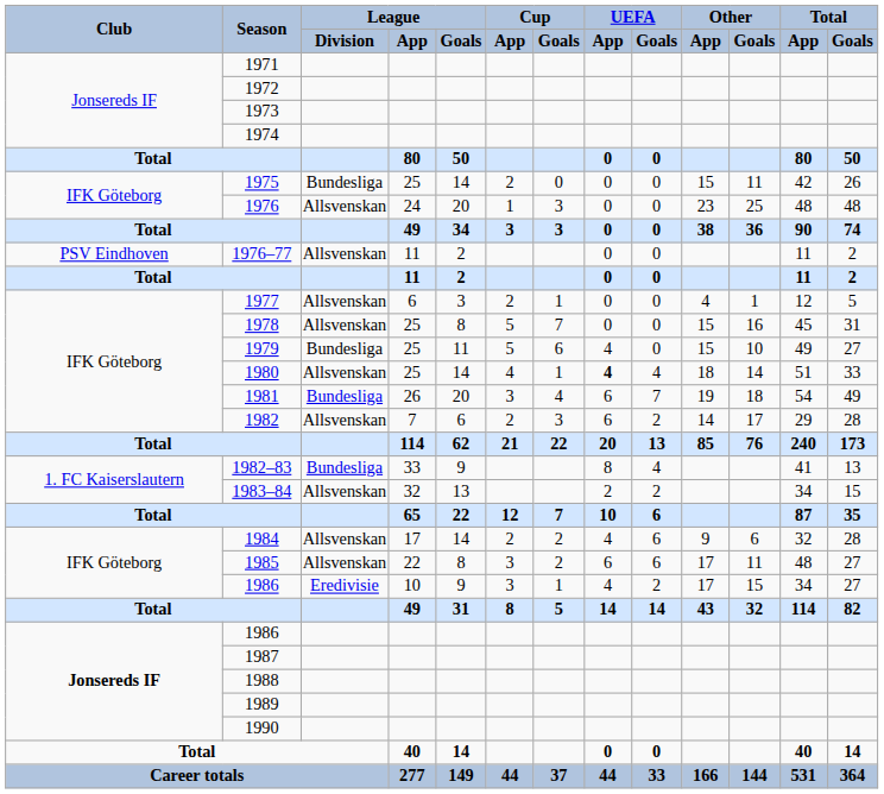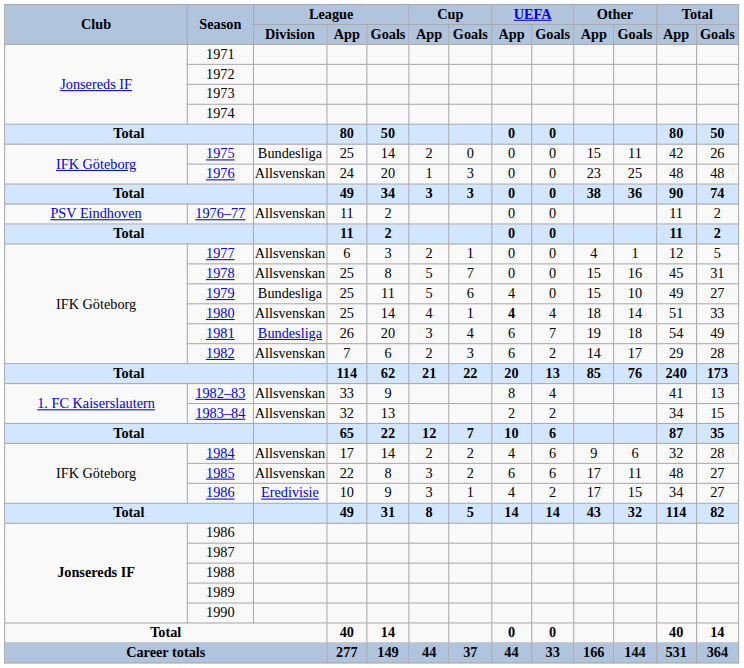 <table border="1" align="center" cellpadding="1" cellspacing="1" width="700px" style="background: #f9f9f9; font-size: 85%; border: 1px #aaaaaa solid; border-collapse: collapse; clear:center">
 <tr style="background:#b0c4de">
 <th rowspan="2" width="30%">Club</th>
 <th rowspan="2" width="10%">Season</th>
 <th colspan="3">League</th>
 <th colspan="2">Cup</th>
 <th colspan="2"><a href='#'>UEFA</a></th>
 <th colspan="2">Other</th>
 <th colspan="2">Total</th>
 </tr>
 <tr style="background: #b0c4de">
 <th>Division</th>
 <th width="6%">App</th>
 <th width="6%">Goals</th>
 <th width="6%">App</th>
 <th width="6%">Goals</th>
 <th width="6%">App</th>
 <th width="6%">Goals</th>
 <th width="6%">App</th>
 <th width="6%">Goals</th>
 <th width="6%">App</th>
 <th width="6%">Goals</th>
 </tr>
 <tr align="center">
 <td rowspan="4" align="center" valign="center"><a href='#'>Jonsereds IF</a></td>
 <td align="center">1971</td>
 <td></td>
 <td></td>
 <td></td>
 <td></td>
 <td></td>
 <td></td>
 <td></td>
 <td></td>
 <td></td>
 <td></td>
 <td></td>
 </tr>
 <tr>
 <td align="center">1972</td>
 <td></td>
 <td></td>
 <td></td>
 <td></td>
 <td></td>
 <td></td>
 <td></td>
 <td></td>
 <td></td>
 <td></td>
 <td></td>
 </tr>
 <tr>
 <td align="center">1973</td>
 <td></td>
 <td></td>
 <td></td>
 <td></td>
 <td></td>
 <td></td>
 <td></td>
 <td></td>
 <td></td>
 <td></td>
 <td></td>
 </tr>
 <tr>
 <td align="center">1974</td>
 <td></td>
 <td></td>
 <td></td>
 <td></td>
 <td></td>
 <td></td>
 <td></td>
 <td></td>
 <td></td>
 <td></td>
 <td></td>
 </tr>
 <tr style="background: #d2e6ff">
 <th colspan="2">Total</th>
 <th></th>
 <th>80</th>
 <th>50</th>
 <th></th>
 <th></th>
 <th>0</th>
 <th>0</th>
 <th></th>
 <th></th>
 <th>80</th>
 <th>50</th>
 </tr>
 <tr align="center">
 <td rowspan="2" align="center" valign="center"><a href='#'>IFK Göteborg</a></td>
 <td><a href='#'>1975</a></td>
 <td>Bundesliga</td>
 <td>25</td>
 <td>14</td>
 <td>2</td>
 <td>0</td>
 <td>0</td>
 <td>0</td>
 <td>15</td>
 <td>11</td>
 <td>42</td>
 <td>26</td>
 </tr>
 <tr align="center">
 <td><a href='#'>1976</a></td>
 <td>Allsvenskan</td>
 <td>24</td>
 <td>20</td>
 <td>1</td>
 <td>3</td>
 <td>0</td>
 <td>0</td>
 <td>23</td>
 <td>25</td>
 <td>48</td>
 <td>48</td>
 </tr>
 <tr style="background: #d2e6ff">
 <th colspan="2">Total</th>
 <th></th>
 <th>49</th>
 <th>34</th>
 <th>3</th>
 <th>3</th>
 <th>0</th>
 <th>0</th>
 <th>38</th>
 <th>36</th>
 <th>90</th>
 <th>74</th>
 </tr>
 <tr align="center">
 <td rowspan="1" align="center" valign="center"><a href='#'>PSV Eindhoven</a></td>
 <td><a href='#'>1976–77</a></td>
 <td>Allsvenskan</td>
 <td>11</td>
 <td>2</td>
 <td></td>
 <td></td>
 <td>0</td>
 <td>0</td>
 <td></td>
 <td></td>
 <td>11</td>
 <td>2</td>
 </tr>
 <tr style="background: #d2e6ff">
 <th colspan="2">Total</th>
 <th></th>
 <th>11</th>
 <th>2</th>
 <th></th>
 <th></th>
 <th>0</th>
 <th>0</th>
 <th></th>
 <th></th>
 <th>11</th>
 <th>2</th>
 </tr>
 <tr align="center">
 <td rowspan="6" align="center" valign="center">IFK Göteborg</td>
 <td><a href='#'>1977</a></td>
 <td>Allsvenskan</td>
 <td>6</td>
 <td>3</td>
 <td>2</td>
 <td>1</td>
 <td>0</td>
 <td>0</td>
 <td>4</td>
 <td>1</td>
 <td>12</td>
 <td>5</td>
 </tr>
 <tr align="center">
 <td><a href='#'>1978</a></td>
 <td>Allsvenskan</td>
 <td>25</td>
 <td>8</td>
 <td>5</td>
 <td>7</td>
 <td>0</td>
 <td>0</td>
 <td>15</td>
 <td>16</td>
 <td>45</td>
 <td>31</td>
 </tr>
 <tr align="center">
 <td><a href='#'>1979</a></td>
 <td>Bundesliga</td>
 <td>25</td>
 <td>11</td>
 <td>5</td>
 <td>6</td>
 <td>4</td>
 <td>0</td>
 <td>15</td>
 <td>10</td>
 <td>49</td>
 <td>27</td>
 </tr>
 <tr align="center">
 <td><a href='#'>1980</a></td>
 <td>Allsvenskan</td>
 <td>25</td>
 <td>14</td>
 <td>4</td>
 <td>1</td>
 <td><strong>4</strong></td>
 <td>4</td>
 <td>18</td>
 <td>14</td>
 <td>51</td>
 <td>33</td>
 </tr>
 <tr align="center">
 <td><a href='#'>1981</a></td>
 <td><a href='#'>Bundesliga</a></td>
 <td>26</td>
 <td>20</td>
 <td>3</td>
 <td>4</td>
 <td>6</td>
 <td>7</td>
 <td>19</td>
 <td>18</td>
 <td>54</td>
 <td>49</td>
 </tr>
 <tr align="center">
 <td><a href='#'>1982</a></td>
 <td>Allsvenskan</td>
 <td>7</td>
 <td>6</td>
 <td>2</td>
 <td>3</td>
 <td>6</td>
 <td>2</td>
 <td>14</td>
 <td>17</td>
 <td>29</td>
 <td>28</td>
 </tr>
 <tr style="background: #d2e6ff">
 <th colspan="2">Total</th>
 <th></th>
 <th>114</th>
 <th>62</th>
 <th>21</th>
 <th>22</th>
 <th>20</th>
 <th>13</th>
 <th>85</th>
 <th>76</th>
 <th>240</th>
 <th>173</th>
 </tr>
 <tr align="center">
 <td rowspan="2" align="center" valign="center"><a href='#'>1. FC Kaiserslautern</a></td>
 <td><a href='#'>1982–83</a></td>
-<td><a href='#'>Bundesliga</a></td>
+<td>Allsvenskan</td>
 <td>33</td>
 <td>9</td>
 <td></td>
 <td></td>
 <td>8</td>
 <td>4</td>
 <td></td>
 <td></td>
 <td>41</td>
 <td>13</td>
 </tr>
 <tr align="center">
 <td><a href='#'>1983–84</a></td>
 <td>Allsvenskan</td>
 <td>32</td>
 <td>13</td>
 <td></td>
 <td></td>
 <td>2</td>
 <td>2</td>
 <td></td>
 <td></td>
 <td>34</td>
 <td>15</td>
 </tr>
 <tr style="background: #d2e6ff">
 <th colspan="2">Total</th>
 <th></th>
 <th>65</th>
 <th>22</th>
 <th>12</th>
 <th>7</th>
 <th>10</th>
 <th>6</th>
 <th></th>
 <th></th>
 <th>87</th>
 <th>35</th>
 </tr>
 <tr align="center">
 <td rowspan="3" align="center" valign="center">IFK Göteborg</td>
 <td><a href='#'>1984</a></td>
 <td>Allsvenskan</td>
 <td>17</td>
 <td>14</td>
 <td>2</td>
 <td>2</td>
 <td>4</td>
 <td>6</td>
 <td>9</td>
 <td>6</td>
 <td>32</td>
 <td>28</td>
 </tr>
 <tr align="center">
 <td><a href='#'>1985</a></td>
 <td>Allsvenskan</td>
 <td>22</td>
 <td>8</td>
 <td>3</td>
 <td>2</td>
 <td>6</td>
 <td>6</td>
 <td>17</td>
 <td>11</td>
 <td>48</td>
 <td>27</td>
 </tr>
 <tr align="center">
 <td><a href='#'>1986</a></td>
 <td><a href='#'>Eredivisie</a></td>
 <td>10</td>
 <td>9</td>
 <td>3</td>
 <td>1</td>
 <td>4</td>
 <td>2</td>
 <td>17</td>
 <td>15</td>
 <td>34</td>
 <td>27</td>
 </tr>
 <tr style="background: #d2e6ff">
 <th colspan="2">Total</th>
 <th></th>
 <th>49</th>
 <th>31</th>
 <th>8</th>
 <th>5</th>
 <th>14</th>
 <th>14</th>
 <th>43</th>
 <th>32</th>
 <th>114</th>
 <th>82</th>
 </tr>
 <tr>
 <th rowspan="5"><strong>Jonsereds IF</strong></th>
 <td align="center">1986</td>
 <th></th>
 <th></th>
 <th></th>
 <th></th>
 <th></th>
 <th></th>
 <th></th>
 <th></th>
 <th></th>
 <th></th>
 <th></th>
 </tr>
 <tr>
 <td align="center">1987</td>
 <th></th>
 <th></th>
 <th></th>
 <th></th>
 <th></th>
 <th></th>
 <th></th>
 <th></th>
 <th></th>
 <th></th>
 <th></th>
 </tr>
 <tr>
 <td align="center">1988</td>
 <th></th>
 <th></th>
 <th></th>
 <th></th>
 <th></th>
 <th></th>
 <th></th>
 <th></th>
 <th></th>
 <th></th>
 <th></th>
 </tr>
 <tr>
 <td align="center">1989</td>
 <th></th>
 <th></th>
 <th></th>
 <th></th>
 <th></th>
 <th></th>
 <th></th>
 <th></th>
 <th></th>
 <th></th>
 <th></th>
 </tr>
 <tr>
 <td align="center">1990</td>
 <th></th>
 <th></th>
 <th></th>
 <th></th>
 <th></th>
 <th></th>
 <th></th>
 <th></th>
 <th></th>
 <th></th>
 <th></th>
 </tr>
 <tr>
 <th colspan="3">Total</th>
 <th>40</th>
 <th>14</th>
 <th></th>
 <th></th>
 <th>0</th>
 <th>0</th>
 <th></th>
 <th></th>
 <th>40</th>
 <th>14</th>
 </tr>
 <tr style="background: #b0c4de">
 <th colspan="3">Career totals</th>
 <th>277</th>
 <th>149</th>
 <th>44</th>
 <th>37</th>
 <th>44</th>
 <th>33</th>
 <th>166</th>
 <th>144</th>
 <th>531</th>
 <th>364</th>
 </tr>
 </table>
